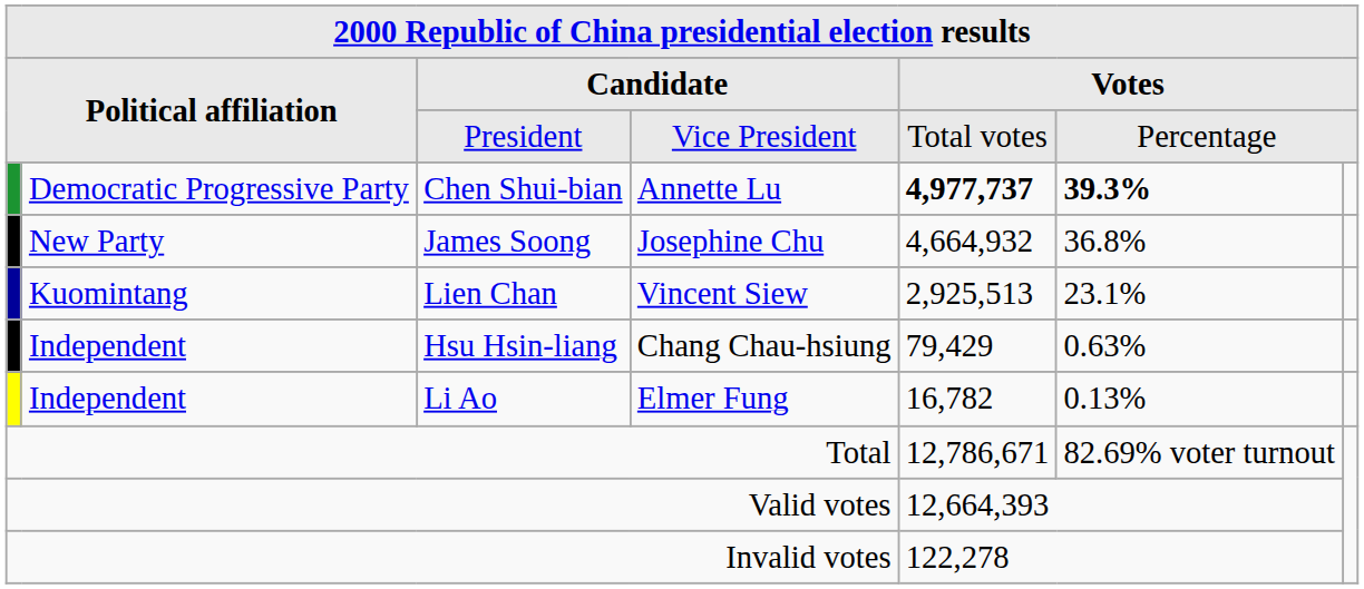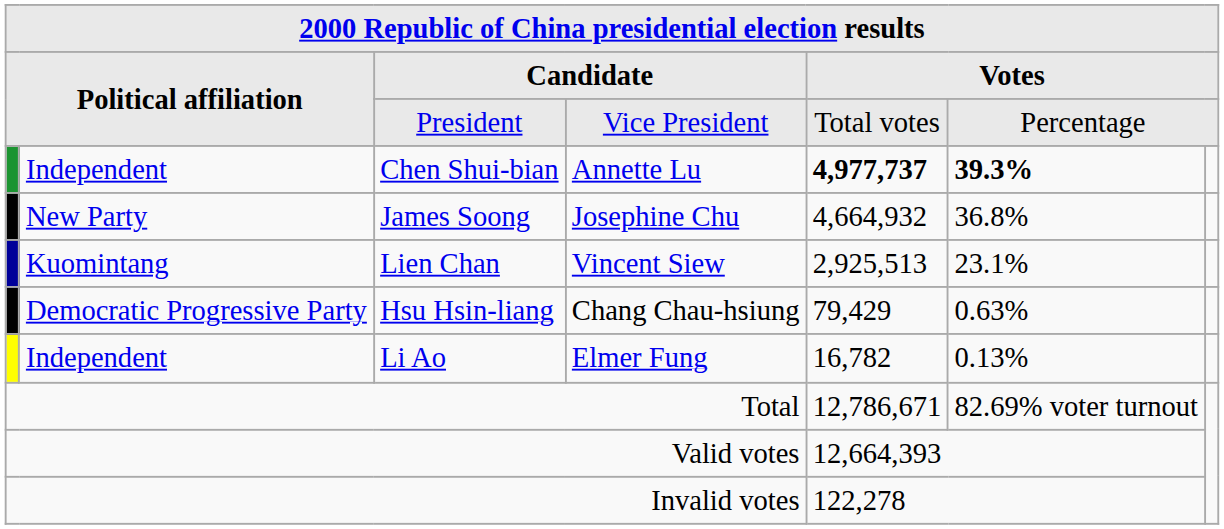 <table class="wikitable" style="margin: 1em auto; font-size: 95%;">
 <tr>
 <th style="background-color:#E9E9E9" align=center colspan=7><a href='#'>2000 Republic of China presidential election</a> results</th>
 </tr>
 <tr>
 <th style="background-color:#E9E9E9" align=center rowspan= 2 colspan=2>Political affiliation</th>
 <th style="background-color:#E9E9E9" align=center colspan=2>Candidate</th>
 <th style="background-color:#E9E9E9" align=center colspan=3>Votes</th>
 </tr>
 <tr bgcolor=#E9E9E9>
 <td align="center"><a href='#'>President</a></td>
 <td align="center"><a href='#'>Vice President</a></td>
 <td align="center">Total votes</td>
 <td align="center" colspan=2>Percentage</td>
 </tr>
 <tr>
 <td bgcolor="#1B9431"></td>
-<td align=left><a href='#'>Democratic Progressive Party</a></td>
+<td align="left"><a href='#'>Independent</a></td>
 <td align="left"><a href='#'>Chen Shui-bian</a></td>
 <td align="left"><a href='#'>Annette Lu</a></td>
 <td align="left"><strong>4,977,737</strong></td>
 <td align="left"><strong>39.3%</strong></td>
 <td align="left"></td>
 </tr>
 <tr>
 <td bgcolor="#000000"></td>
 <td align="left"><a href='#'>New Party</a></td>
 <td align="left"><a href='#'>James Soong</a></td>
 <td align="left"><a href='#'>Josephine Chu</a></td>
 <td align="left">4,664,932</td>
 <td align="left">36.8%</td>
 <td align="left"></td>
 </tr>
 <tr>
 <td bgcolor="#000099"></td>
 <td align="left"> <a href='#'>Kuomintang</a></td>
 <td align="left"><a href='#'>Lien Chan</a></td>
 <td align="left"><a href='#'>Vincent Siew</a></td>
 <td align="left">2,925,513</td>
 <td align="left">23.1%</td>
 <td align="left"></td>
 </tr>
 <tr>
 <td bgcolor="#000000"></td>
-<td align="left"><a href='#'>Independent</a></td>
+<td align=left><a href='#'>Democratic Progressive Party</a></td>
 <td align="left"><a href='#'>Hsu Hsin-liang</a></td>
 <td align="left">Chang Chau-hsiung</td>
 <td align="left">79,429</td>
 <td align="left">0.63%</td>
 <td align="left"></td>
 </tr>
 <tr>
 <td bgcolor="#FFFF00"></td>
 <td align="left"><a href='#'>Independent</a></td>
 <td align="left"><a href='#'>Li Ao</a></td>
 <td align="left"><a href='#'>Elmer Fung</a></td>
 <td align="left">16,782</td>
 <td align="left">0.13%</td>
 <td align="left"></td>
 </tr>
 <tr>
 <td colspan="4" align="right">Total</td>
 <td align="left">12,786,671</td>
 <td align="left">82.69% voter turnout</td>
 <td rowspan=3></td>
 </tr>
 <tr>
 <td colspan="4" align="right">Valid votes</td>
 <td colspan="2" align="left">12,664,393</td>
 </tr>
 <tr>
 <td colspan="4" align="right">Invalid votes</td>
 <td colspan="2" align="left">122,278</td>
 </tr>
 </table>
